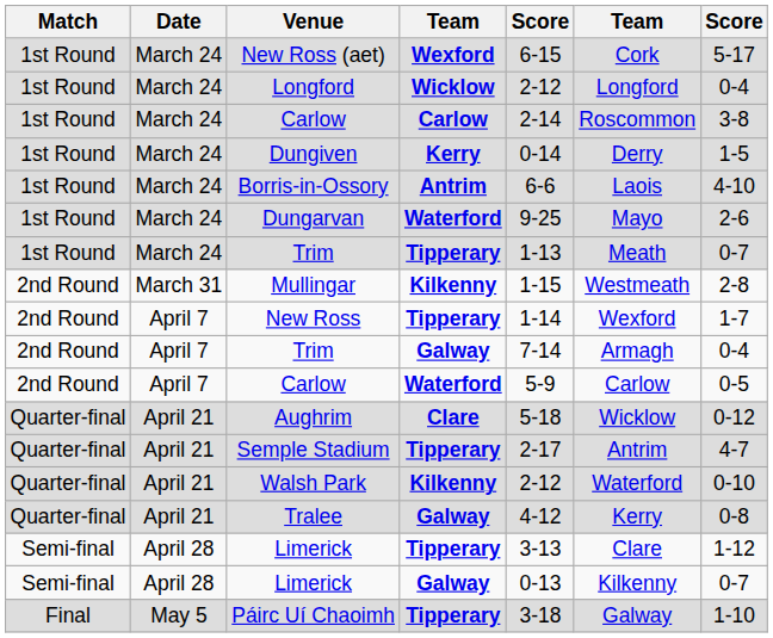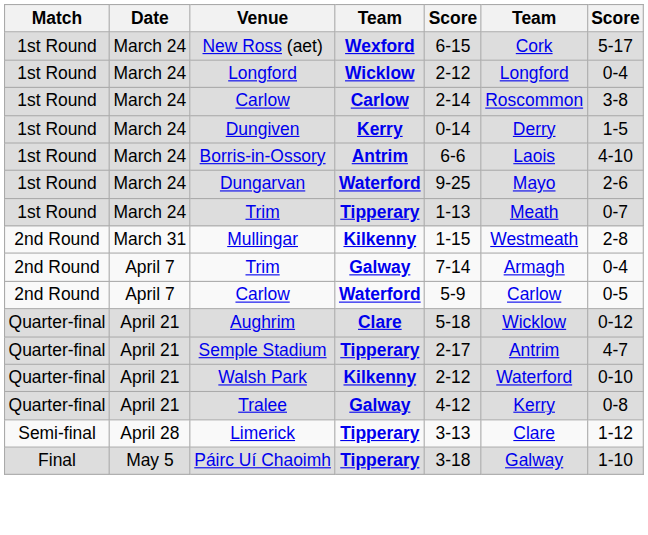 <table class="wikitable">
 <tr ly>
 <th>Match</th>
 <th>Date</th>
 <th>Venue</th>
 <th>Team</th>
 <th>Score</th>
 <th>Team</th>
 <th>Score</th>
 </tr>
 <tr align="center" style="background:#dddddd;">
 <td>1st Round</td>
 <td>March 24</td>
 <td><a href='#'>New Ross</a> (aet)</td>
 <td><strong><a href='#'>Wexford</a></strong></td>
 <td>6-15</td>
 <td><a href='#'>Cork</a></td>
 <td>5-17</td>
 </tr>
 <tr align="center" style="background:#dddddd;">
 <td>1st Round</td>
 <td>March 24</td>
 <td><a href='#'>Longford</a></td>
 <td><strong><a href='#'>Wicklow</a></strong></td>
 <td>2-12</td>
 <td><a href='#'>Longford</a></td>
 <td>0-4</td>
 </tr>
 <tr align="center" style="background:#dddddd;">
 <td>1st Round</td>
 <td>March 24</td>
 <td><a href='#'>Carlow</a></td>
 <td><strong><a href='#'>Carlow</a></strong></td>
 <td>2-14</td>
 <td><a href='#'>Roscommon</a></td>
 <td>3-8</td>
 </tr>
 <tr align="center" style="background:#dddddd;">
 <td>1st Round</td>
 <td>March 24</td>
 <td><a href='#'>Dungiven</a></td>
 <td><strong><a href='#'>Kerry</a></strong></td>
 <td>0-14</td>
 <td><a href='#'>Derry</a></td>
 <td>1-5</td>
 </tr>
 <tr align="center" style="background:#dddddd;">
 <td>1st Round</td>
 <td>March 24</td>
 <td><a href='#'>Borris-in-Ossory</a></td>
 <td><strong><a href='#'>Antrim</a></strong></td>
 <td>6-6</td>
 <td><a href='#'>Laois</a></td>
 <td>4-10</td>
 </tr>
 <tr align="center" style="background:#dddddd;">
 <td>1st Round</td>
 <td>March 24</td>
 <td><a href='#'>Dungarvan</a></td>
 <td><strong><a href='#'>Waterford</a></strong></td>
 <td>9-25</td>
 <td><a href='#'>Mayo</a></td>
 <td>2-6</td>
 </tr>
 <tr align="center" style="background:#dddddd;">
 <td>1st Round</td>
 <td>March 24</td>
 <td><a href='#'>Trim</a></td>
 <td><strong><a href='#'>Tipperary</a></strong></td>
 <td>1-13</td>
 <td><a href='#'>Meath</a></td>
 <td>0-7</td>
 </tr>
 <tr align="center">
 <td>2nd Round</td>
 <td>March 31</td>
 <td><a href='#'>Mullingar</a></td>
 <td><strong><a href='#'>Kilkenny</a></strong></td>
 <td>1-15</td>
 <td><a href='#'>Westmeath</a></td>
 <td>2-8</td>
 </tr>
 <tr align="center">
 <td>2nd Round</td>
 <td>April 7</td>
-<td><a href='#'>New Ross</a></td>
-<td><strong><a href='#'>Tipperary</a></strong></td>
-<td>1-14</td>
-<td><a href='#'>Wexford</a></td>
-<td>1-7</td>
-</tr>
-<tr align="center">
-<td>2nd Round</td>
-<td>April 7</td>
 <td><a href='#'>Trim</a></td>
 <td><strong><a href='#'>Galway</a></strong></td>
 <td>7-14</td>
 <td><a href='#'>Armagh</a></td>
 <td>0-4</td>
 </tr>
 <tr align="center">
 <td>2nd Round</td>
 <td>April 7</td>
 <td><a href='#'>Carlow</a></td>
 <td><strong><a href='#'>Waterford</a></strong></td>
 <td>5-9</td>
 <td><a href='#'>Carlow</a></td>
 <td>0-5</td>
 </tr>
 <tr align="center" style="background:#dddddd;">
 <td>Quarter-final</td>
 <td>April 21</td>
 <td><a href='#'>Aughrim</a></td>
 <td><strong><a href='#'>Clare</a></strong></td>
 <td>5-18</td>
 <td><a href='#'>Wicklow</a></td>
 <td>0-12</td>
 </tr>
 <tr align="center" style="background:#dddddd;">
 <td>Quarter-final</td>
 <td>April 21</td>
 <td><a href='#'>Semple Stadium</a></td>
 <td><strong><a href='#'>Tipperary</a></strong></td>
 <td>2-17</td>
 <td><a href='#'>Antrim</a></td>
 <td>4-7</td>
 </tr>
 <tr align="center" style="background:#dddddd;">
 <td>Quarter-final</td>
 <td>April 21</td>
 <td><a href='#'>Walsh Park</a></td>
 <td><strong><a href='#'>Kilkenny</a></strong></td>
 <td>2-12</td>
 <td><a href='#'>Waterford</a></td>
 <td>0-10</td>
 </tr>
 <tr align="center" style="background:#dddddd;">
 <td>Quarter-final</td>
 <td>April 21</td>
 <td><a href='#'>Tralee</a></td>
 <td><strong><a href='#'>Galway</a></strong></td>
 <td>4-12</td>
 <td><a href='#'>Kerry</a></td>
 <td>0-8</td>
 </tr>
 <tr align="center">
 <td>Semi-final</td>
 <td>April 28</td>
 <td><a href='#'>Limerick</a></td>
 <td><strong><a href='#'>Tipperary</a></strong></td>
 <td>3-13</td>
 <td><a href='#'>Clare</a></td>
 <td>1-12</td>
 </tr>
-<tr align="center">
-<td>Semi-final</td>
-<td>April 28</td>
-<td><a href='#'>Limerick</a></td>
-<td><strong><a href='#'>Galway</a></strong></td>
-<td>0-13</td>
-<td><a href='#'>Kilkenny</a></td>
-<td>0-7</td>
-</tr>
 <tr align="center" style="background:#dddddd;">
 <td>Final</td>
 <td>May 5</td>
 <td><a href='#'>Páirc Uí Chaoimh</a></td>
 <td><strong><a href='#'>Tipperary</a></strong></td>
 <td>3-18</td>
 <td><a href='#'>Galway</a></td>
 <td>1-10</td>
 </tr>
 </table>
